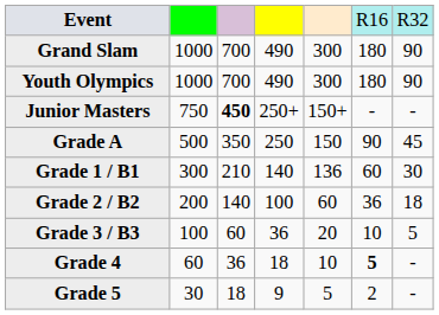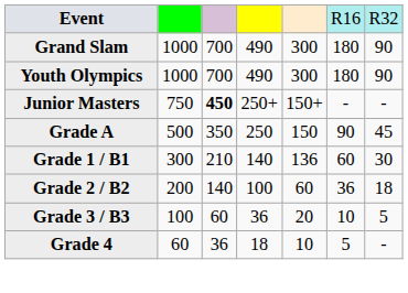 <table class="wikitable" style="text-align:center">
 <tr>
 <td style="width:130px; background:#dfe2e9;"><strong>Event</strong></td>
 <td style="background:lime;"></td>
 <td style="background:thistle;"></td>
 <td style="background:#ff0;"></td>
 <td style="background:#ffebcd;"></td>
 <td style="background:#afeeee;">R16</td>
 <td style="background:#afeeee;">R32</td>
 </tr>
 <tr>
 <th style="background:#ededed;">Grand Slam</th>
 <td>1000</td>
 <td>700</td>
 <td>490</td>
 <td>300</td>
 <td>180</td>
 <td>90</td>
 </tr>
 <tr>
 <th style="background:#ededed;">Youth Olympics</th>
 <td>1000</td>
 <td>700</td>
 <td>490</td>
 <td>300</td>
 <td>180</td>
 <td>90</td>
 </tr>
 <tr>
 <th style="background:#ededed;">Junior Masters</th>
 <td>750</td>
 <td><strong>450</strong></td>
 <td>250+</td>
 <td>150+</td>
 <td>-</td>
 <td>-</td>
 </tr>
 <tr>
 <th style="background:#ededed;">Grade A</th>
 <td>500</td>
 <td>350</td>
 <td>250</td>
 <td>150</td>
 <td>90</td>
 <td>45</td>
 </tr>
 <tr>
 <th style="background:#ededed;">Grade 1 / B1</th>
 <td>300</td>
 <td>210</td>
 <td>140</td>
 <td>136</td>
 <td>60</td>
 <td>30</td>
 </tr>
 <tr>
 <th style="background:#ededed;">Grade 2 / B2</th>
 <td>200</td>
 <td>140</td>
 <td>100</td>
 <td>60</td>
 <td>36</td>
 <td>18</td>
 </tr>
 <tr>
 <th style="background:#ededed;">Grade 3 / B3</th>
 <td>100</td>
 <td>60</td>
 <td>36</td>
 <td>20</td>
 <td>10</td>
 <td>5</td>
 </tr>
 <tr>
 <th style="background:#ededed;">Grade 4</th>
 <td>60</td>
 <td>36</td>
 <td>18</td>
 <td>10</td>
-<td><strong>5</strong></td>
-<td>-</td>
-</tr>
-<tr>
-<th style="background:#ededed;">Grade 5</th>
-<td>30</td>
-<td>18</td>
-<td>9</td>
 <td>5</td>
-<td>2</td>
 <td>-</td>
 </tr>
 </table>
